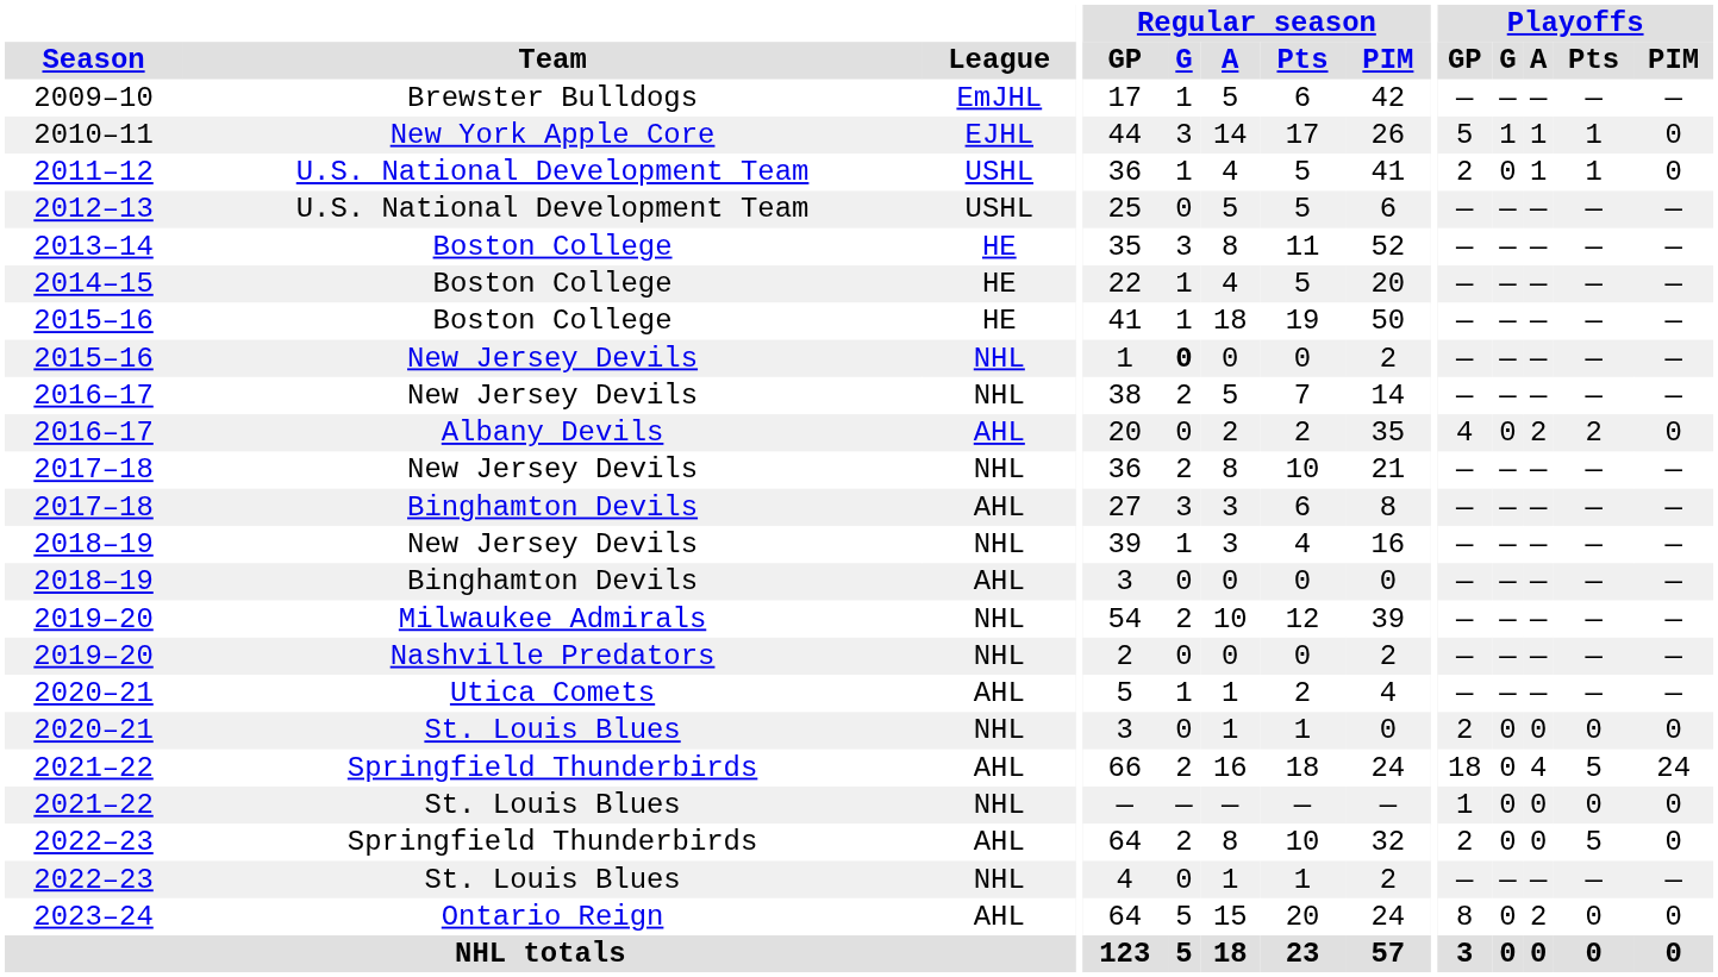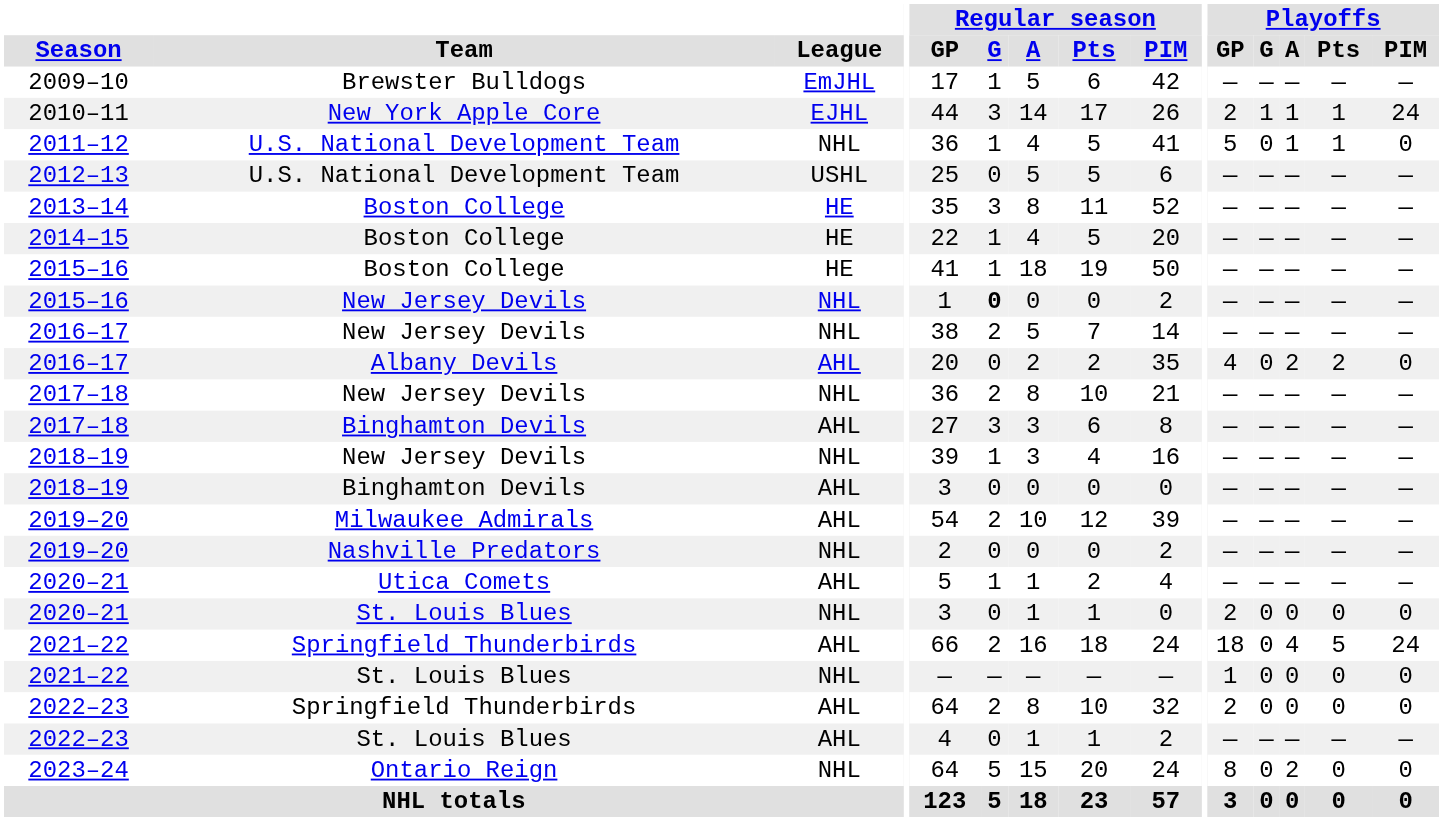 <table border="0" cellpadding="1" cellspacing="0" style="text-align:center; width:60em">
 <tr bgcolor="#e0e0e0">
 <th colspan="3" bgcolor="#ffffff"></th>
 <th rowspan="99" bgcolor="#ffffff"></th>
 <th colspan="5"><a href='#'>Regular season</a></th>
 <th rowspan="99" bgcolor="#ffffff"></th>
 <th colspan="5"><a href='#'>Playoffs</a></th>
 </tr>
 <tr bgcolor="#e0e0e0">
 <th><a href='#'>Season</a></th>
 <th>Team</th>
 <th>League</th>
 <th>GP</th>
 <th><a href='#'>G</a></th>
 <th><a href='#'>A</a></th>
 <th><a href='#'>Pts</a></th>
 <th><a href='#'>PIM</a></th>
 <th>GP</th>
 <th>G</th>
 <th>A</th>
 <th>Pts</th>
 <th>PIM</th>
 </tr>
 <tr>
 <td>2009–10</td>
 <td>Brewster Bulldogs</td>
 <td><a href='#'>EmJHL</a></td>
 <td>17</td>
 <td>1</td>
 <td>5</td>
 <td>6</td>
 <td>42</td>
 <td>—</td>
 <td>—</td>
 <td>—</td>
 <td>—</td>
 <td>—</td>
 </tr>
 <tr bgcolor="#f0f0f0">
 <td>2010–11</td>
 <td><a href='#'>New York Apple Core</a></td>
 <td><a href='#'>EJHL</a></td>
 <td>44</td>
 <td>3</td>
 <td>14</td>
 <td>17</td>
 <td>26</td>
-<td>5</td>
+<td>2</td>
 <td>1</td>
 <td>1</td>
 <td>1</td>
-<td>0</td>
+<td>24</td>
 </tr>
 <tr>
 <td><a href='#'>2011–12</a></td>
 <td><a href='#'>U.S. National Development Team</a></td>
-<td><a href='#'>USHL</a></td>
+<td>NHL</td>
 <td>36</td>
 <td>1</td>
 <td>4</td>
 <td>5</td>
 <td>41</td>
-<td>2</td>
+<td>5</td>
 <td>0</td>
 <td>1</td>
 <td>1</td>
 <td>0</td>
 </tr>
 <tr bgcolor="#f0f0f0">
 <td><a href='#'>2012–13</a></td>
 <td>U.S. National Development Team</td>
 <td>USHL</td>
 <td>25</td>
 <td>0</td>
 <td>5</td>
 <td>5</td>
 <td>6</td>
 <td>—</td>
 <td>—</td>
 <td>—</td>
 <td>—</td>
 <td>—</td>
 </tr>
 <tr>
 <td><a href='#'>2013–14</a></td>
 <td><a href='#'>Boston College</a></td>
 <td><a href='#'>HE</a></td>
 <td>35</td>
 <td>3</td>
 <td>8</td>
 <td>11</td>
 <td>52</td>
 <td>—</td>
 <td>—</td>
 <td>—</td>
 <td>—</td>
 <td>—</td>
 </tr>
 <tr bgcolor="#f0f0f0">
 <td><a href='#'>2014–15</a></td>
 <td>Boston College</td>
 <td>HE</td>
 <td>22</td>
 <td>1</td>
 <td>4</td>
 <td>5</td>
 <td>20</td>
 <td>—</td>
 <td>—</td>
 <td>—</td>
 <td>—</td>
 <td>—</td>
 </tr>
 <tr>
 <td><a href='#'>2015–16</a></td>
 <td>Boston College</td>
 <td>HE</td>
 <td>41</td>
 <td>1</td>
 <td>18</td>
 <td>19</td>
 <td>50</td>
 <td>—</td>
 <td>—</td>
 <td>—</td>
 <td>—</td>
 <td>—</td>
 </tr>
 <tr bgcolor="#f0f0f0">
 <td><a href='#'>2015–16</a></td>
 <td><a href='#'>New Jersey Devils</a></td>
 <td><a href='#'>NHL</a></td>
 <td>1</td>
 <td><strong>0</strong></td>
 <td>0</td>
 <td>0</td>
 <td>2</td>
 <td>—</td>
 <td>—</td>
 <td>—</td>
 <td>—</td>
 <td>—</td>
 </tr>
 <tr>
 <td><a href='#'>2016–17</a></td>
 <td>New Jersey Devils</td>
 <td>NHL</td>
 <td>38</td>
 <td>2</td>
 <td>5</td>
 <td>7</td>
 <td>14</td>
 <td>—</td>
 <td>—</td>
 <td>—</td>
 <td>—</td>
 <td>—</td>
 </tr>
 <tr bgcolor="#f0f0f0">
 <td><a href='#'>2016–17</a></td>
 <td><a href='#'>Albany Devils</a></td>
 <td><a href='#'>AHL</a></td>
 <td>20</td>
 <td>0</td>
 <td>2</td>
 <td>2</td>
 <td>35</td>
 <td>4</td>
 <td>0</td>
 <td>2</td>
 <td>2</td>
 <td>0</td>
 </tr>
 <tr>
 <td><a href='#'>2017–18</a></td>
 <td>New Jersey Devils</td>
 <td>NHL</td>
 <td>36</td>
 <td>2</td>
 <td>8</td>
 <td>10</td>
 <td>21</td>
 <td>—</td>
 <td>—</td>
 <td>—</td>
 <td>—</td>
 <td>—</td>
 </tr>
 <tr bgcolor="#f0f0f0">
 <td><a href='#'>2017–18</a></td>
 <td><a href='#'>Binghamton Devils</a></td>
 <td>AHL</td>
 <td>27</td>
 <td>3</td>
 <td>3</td>
 <td>6</td>
 <td>8</td>
 <td>—</td>
 <td>—</td>
 <td>—</td>
 <td>—</td>
 <td>—</td>
 </tr>
 <tr>
 <td><a href='#'>2018–19</a></td>
 <td>New Jersey Devils</td>
 <td>NHL</td>
 <td>39</td>
 <td>1</td>
 <td>3</td>
 <td>4</td>
 <td>16</td>
 <td>—</td>
 <td>—</td>
 <td>—</td>
 <td>—</td>
 <td>—</td>
 </tr>
 <tr bgcolor="#f0f0f0">
 <td><a href='#'>2018–19</a></td>
 <td>Binghamton Devils</td>
 <td>AHL</td>
 <td>3</td>
 <td>0</td>
 <td>0</td>
 <td>0</td>
 <td>0</td>
 <td>—</td>
 <td>—</td>
 <td>—</td>
 <td>—</td>
 <td>—</td>
 </tr>
 <tr>
 <td><a href='#'>2019–20</a></td>
 <td><a href='#'>Milwaukee Admirals</a></td>
-<td>NHL</td>
+<td>AHL</td>
 <td>54</td>
 <td>2</td>
 <td>10</td>
 <td>12</td>
 <td>39</td>
 <td>—</td>
 <td>—</td>
 <td>—</td>
 <td>—</td>
 <td>—</td>
 </tr>
 <tr bgcolor="#f0f0f0">
 <td><a href='#'>2019–20</a></td>
 <td><a href='#'>Nashville Predators</a></td>
 <td>NHL</td>
 <td>2</td>
 <td>0</td>
 <td>0</td>
 <td>0</td>
 <td>2</td>
 <td>—</td>
 <td>—</td>
 <td>—</td>
 <td>—</td>
 <td>—</td>
 </tr>
 <tr>
 <td><a href='#'>2020–21</a></td>
 <td><a href='#'>Utica Comets</a></td>
 <td>AHL</td>
 <td>5</td>
 <td>1</td>
 <td>1</td>
 <td>2</td>
 <td>4</td>
 <td>—</td>
 <td>—</td>
 <td>—</td>
 <td>—</td>
 <td>—</td>
 </tr>
 <tr bgcolor="#f0f0f0">
 <td><a href='#'>2020–21</a></td>
 <td><a href='#'>St. Louis Blues</a></td>
 <td>NHL</td>
 <td>3</td>
 <td>0</td>
 <td>1</td>
 <td>1</td>
 <td>0</td>
 <td>2</td>
 <td>0</td>
 <td>0</td>
 <td>0</td>
 <td>0</td>
 </tr>
 <tr>
 <td><a href='#'>2021–22</a></td>
 <td><a href='#'>Springfield Thunderbirds</a></td>
 <td>AHL</td>
 <td>66</td>
 <td>2</td>
 <td>16</td>
 <td>18</td>
 <td>24</td>
 <td>18</td>
 <td>0</td>
 <td>4</td>
 <td>5</td>
 <td>24</td>
 </tr>
 <tr bgcolor="#f0f0f0">
 <td><a href='#'>2021–22</a></td>
 <td>St. Louis Blues</td>
 <td>NHL</td>
 <td>—</td>
 <td>—</td>
 <td>—</td>
 <td>—</td>
 <td>—</td>
 <td>1</td>
 <td>0</td>
 <td>0</td>
 <td>0</td>
 <td>0</td>
 </tr>
 <tr>
 <td><a href='#'>2022–23</a></td>
 <td>Springfield Thunderbirds</td>
 <td>AHL</td>
 <td>64</td>
 <td>2</td>
 <td>8</td>
 <td>10</td>
 <td>32</td>
 <td>2</td>
 <td>0</td>
 <td>0</td>
-<td>5</td>
+<td>0</td>
 <td>0</td>
 </tr>
 <tr bgcolor="#f0f0f0">
 <td><a href='#'>2022–23</a></td>
 <td>St. Louis Blues</td>
-<td>NHL</td>
+<td>AHL</td>
 <td>4</td>
 <td>0</td>
 <td>1</td>
 <td>1</td>
 <td>2</td>
 <td>—</td>
 <td>—</td>
 <td>—</td>
 <td>—</td>
 <td>—</td>
 </tr>
 <tr>
 <td><a href='#'>2023–24</a></td>
 <td><a href='#'>Ontario Reign</a></td>
-<td>AHL</td>
+<td>NHL</td>
 <td>64</td>
 <td>5</td>
 <td>15</td>
 <td>20</td>
 <td>24</td>
 <td>8</td>
 <td>0</td>
 <td>2</td>
 <td>0</td>
 <td>0</td>
 </tr>
 <tr style="background:#e0e0e0;">
 <th colspan="3">NHL totals</th>
 <th>123</th>
 <th>5</th>
 <th>18</th>
 <th>23</th>
 <th>57</th>
 <th>3</th>
 <th>0</th>
 <th>0</th>
 <th>0</th>
 <th>0</th>
 </tr>
 </table>
